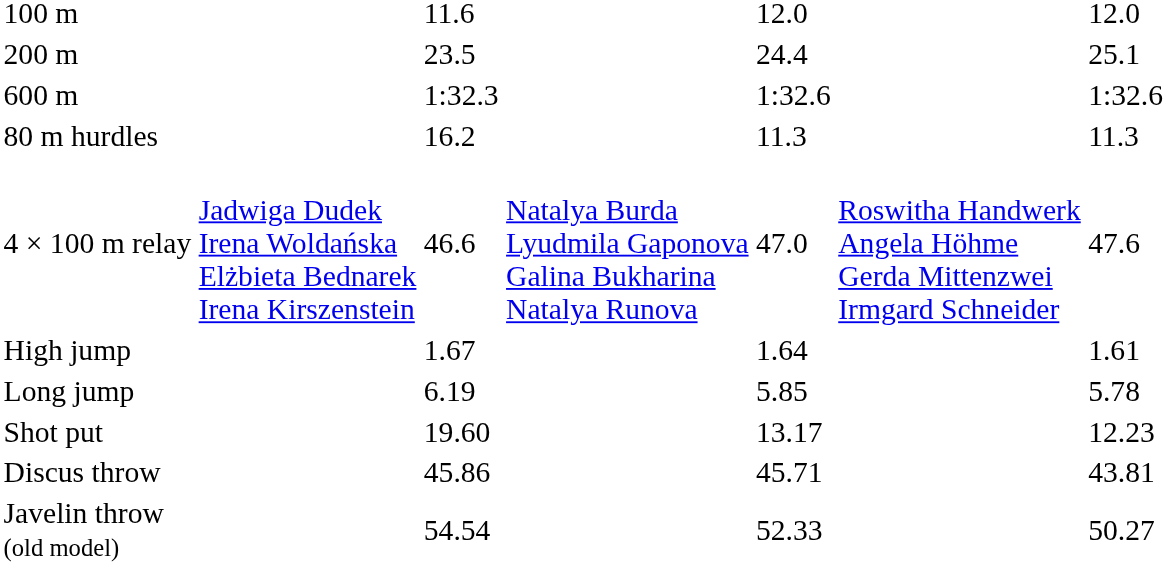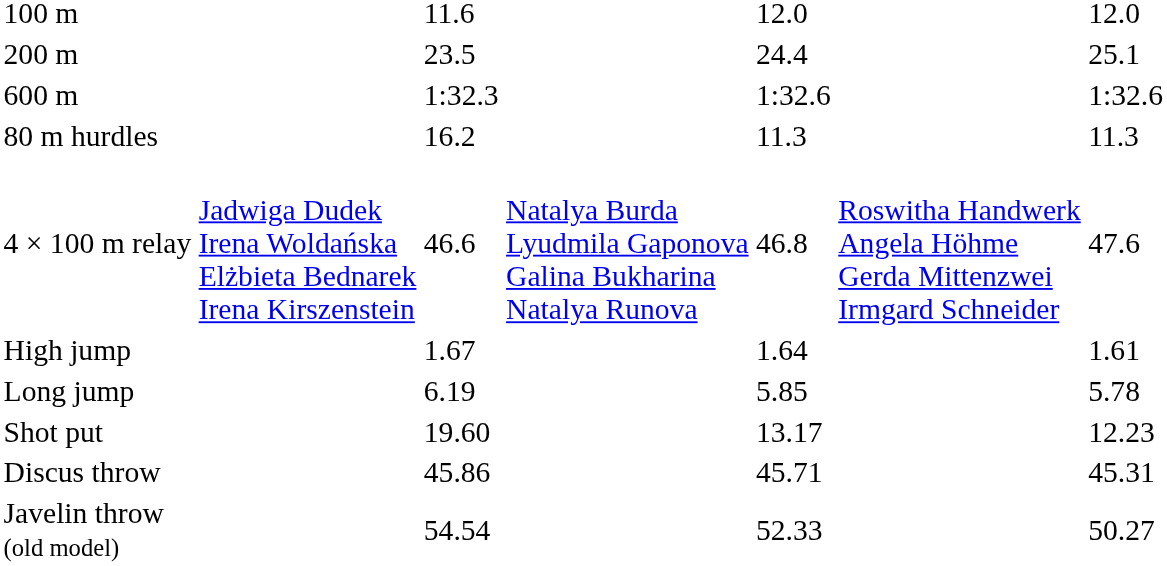 <table>
 <tr>
 <td>100 m</td>
 <td></td>
 <td>11.6</td>
 <td></td>
 <td>12.0</td>
 <td></td>
 <td>12.0</td>
 </tr>
 <tr>
 <td>200 m</td>
 <td></td>
 <td>23.5</td>
 <td></td>
 <td>24.4</td>
 <td></td>
 <td>25.1</td>
 </tr>
 <tr>
 <td>600 m</td>
 <td></td>
 <td>1:32.3</td>
 <td></td>
 <td>1:32.6</td>
 <td></td>
 <td>1:32.6</td>
 </tr>
 <tr>
 <td>80 m hurdles</td>
 <td></td>
 <td>16.2</td>
 <td></td>
 <td>11.3</td>
 <td></td>
 <td>11.3</td>
 </tr>
 <tr>
 <td>4 × 100 m relay</td>
 <td><br><a href='#'>Jadwiga Dudek</a><br><a href='#'>Irena Woldańska</a><br><a href='#'>Elżbieta Bednarek</a><br><a href='#'>Irena Kirszenstein</a></td>
 <td>46.6</td>
 <td><br><a href='#'>Natalya Burda</a><br><a href='#'>Lyudmila Gaponova</a><br><a href='#'>Galina Bukharina</a><br><a href='#'>Natalya Runova</a></td>
-<td>47.0</td>
+<td>46.8</td>
 <td><br><a href='#'>Roswitha Handwerk</a><br><a href='#'>Angela Höhme</a><br><a href='#'>Gerda Mittenzwei</a><br><a href='#'>Irmgard Schneider</a></td>
 <td>47.6</td>
 </tr>
 <tr>
 <td>High jump</td>
 <td></td>
 <td>1.67</td>
 <td></td>
 <td>1.64</td>
 <td></td>
 <td>1.61</td>
 </tr>
 <tr>
 <td>Long jump</td>
 <td></td>
 <td>6.19</td>
 <td></td>
 <td>5.85</td>
 <td></td>
 <td>5.78</td>
 </tr>
 <tr>
 <td>Shot put</td>
 <td></td>
 <td>19.60</td>
 <td></td>
 <td>13.17</td>
 <td></td>
 <td>12.23</td>
 </tr>
 <tr>
 <td>Discus throw</td>
 <td></td>
 <td>45.86</td>
 <td></td>
 <td>45.71</td>
 <td></td>
-<td>43.81</td>
+<td>45.31</td>
 </tr>
 <tr>
 <td>Javelin throw<br><small>(old model)</small></td>
 <td></td>
 <td>54.54</td>
 <td></td>
 <td>52.33</td>
 <td></td>
 <td>50.27</td>
 </tr>
 </table>
